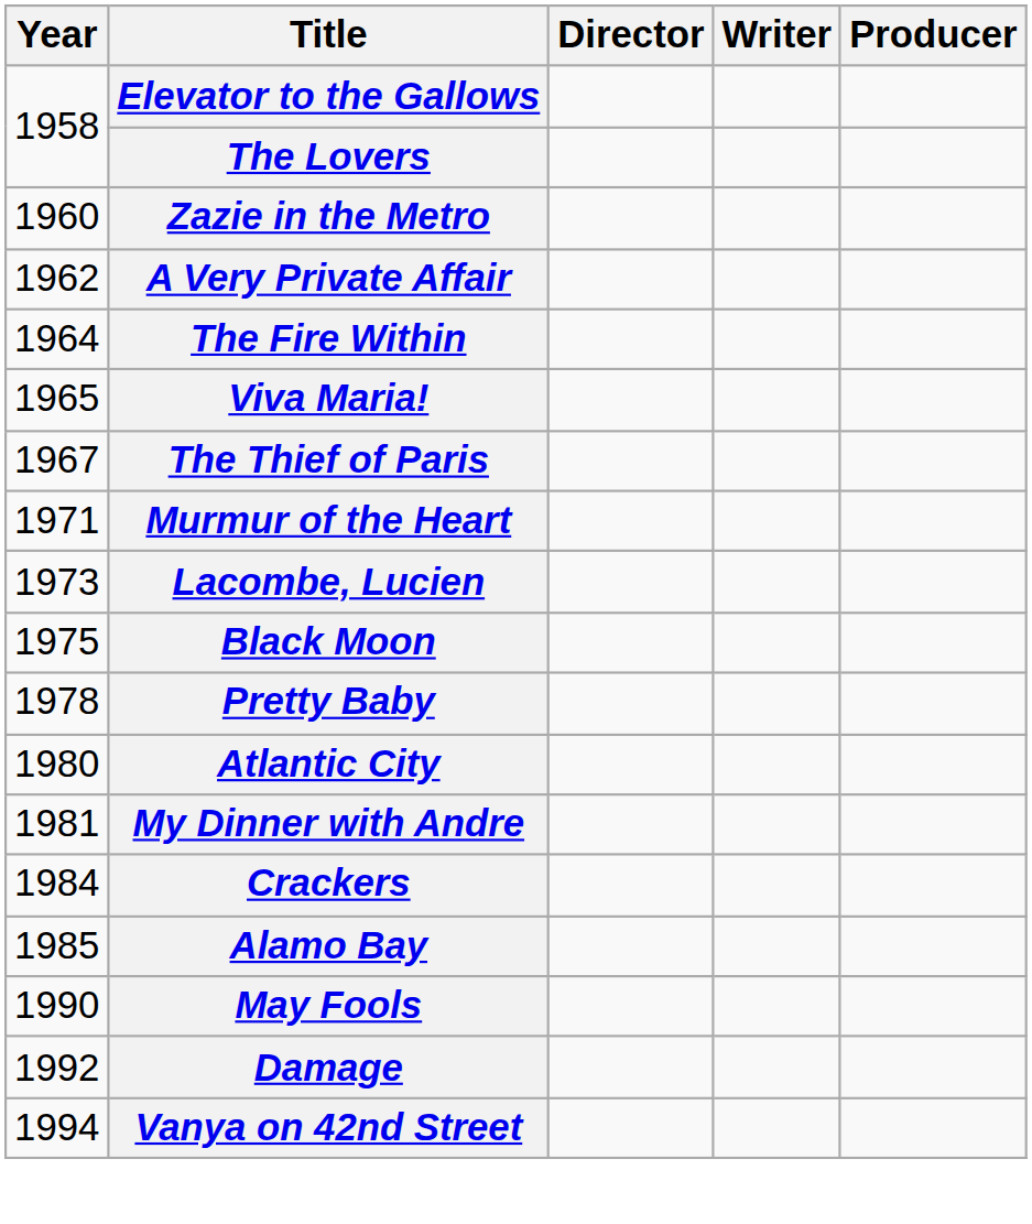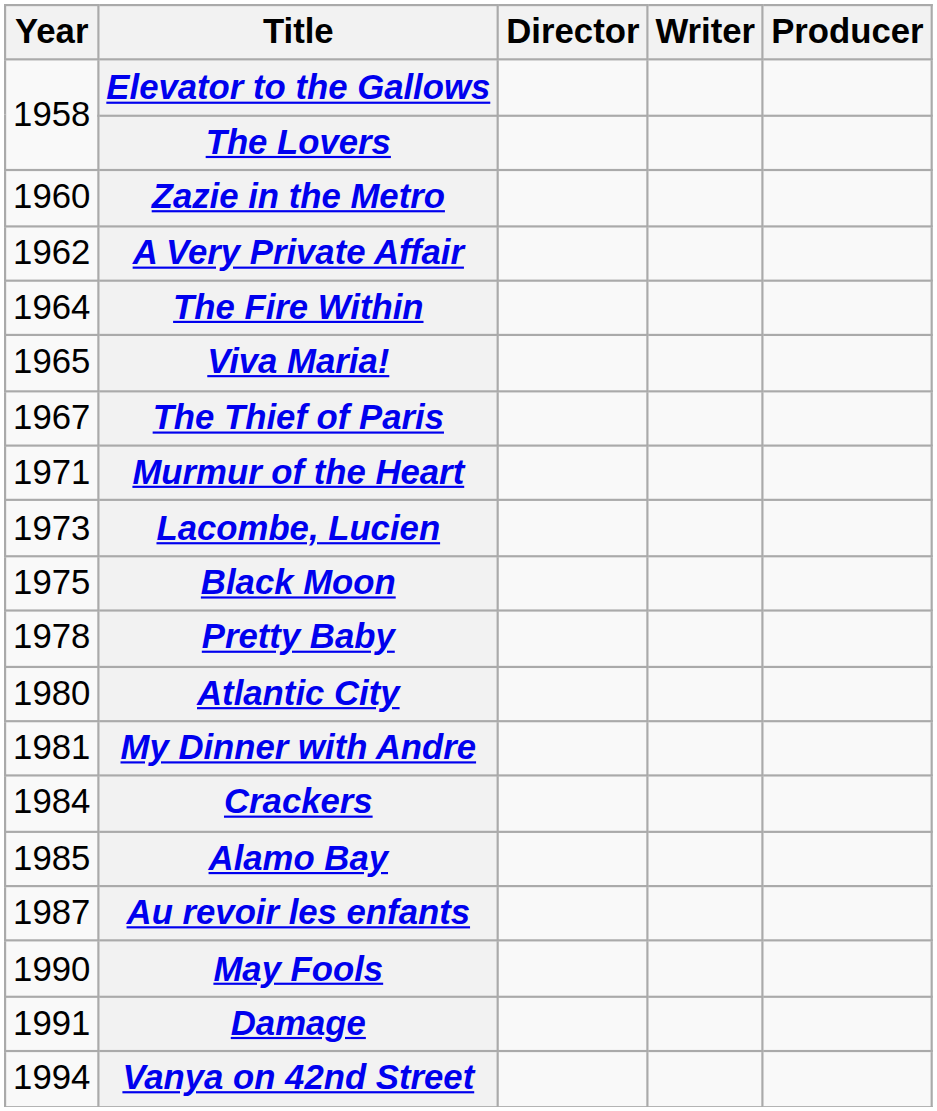 <table class="wikitable plainrowheaders" style="margin-right: 0;">
 <tr>
 <th>Year</th>
 <th>Title</th>
 <th scope="col">Director</th>
 <th scope="col">Writer</th>
 <th scope="col">Producer</th>
 </tr>
 <tr>
 <td rowspan=2>1958</td>
 <th scope="row"><em><a href='#'>Elevator to the Gallows</a></em></th>
 <td></td>
 <td></td>
 <td></td>
 </tr>
 <tr>
 <th scope="row"><em><a href='#'>The Lovers</a></em></th>
 <td></td>
 <td></td>
 <td></td>
 </tr>
 <tr>
 <td>1960</td>
 <th scope="row"><em><a href='#'>Zazie in the Metro</a></em></th>
 <td></td>
 <td></td>
 <td></td>
 </tr>
 <tr>
 <td>1962</td>
 <th scope="row"><em><a href='#'>A Very Private Affair</a></em></th>
 <td></td>
 <td></td>
 <td></td>
 </tr>
 <tr>
 <td>1964</td>
 <th scope="row"><em><a href='#'>The Fire Within</a></em></th>
 <td></td>
 <td></td>
 <td></td>
 </tr>
 <tr>
 <td>1965</td>
 <th scope="row"><em><a href='#'>Viva Maria!</a></em></th>
 <td></td>
 <td></td>
 <td></td>
 </tr>
 <tr>
 <td>1967</td>
 <th scope="row"><em><a href='#'>The Thief of Paris</a></em></th>
 <td></td>
 <td></td>
 <td></td>
 </tr>
 <tr>
 <td>1971</td>
 <th scope="row"><em><a href='#'>Murmur of the Heart</a></em></th>
 <td></td>
 <td></td>
 <td></td>
 </tr>
 <tr>
 <td>1973</td>
 <th scope="row"><em><a href='#'>Lacombe, Lucien</a></em></th>
 <td></td>
 <td></td>
 <td></td>
 </tr>
 <tr>
 <td>1975</td>
 <th scope="row"><em><a href='#'>Black Moon</a></em></th>
 <td></td>
 <td></td>
 <td></td>
 </tr>
 <tr>
 <td>1978</td>
 <th scope="row"><em><a href='#'>Pretty Baby</a></em></th>
 <td></td>
 <td></td>
 <td></td>
 </tr>
 <tr>
 <td>1980</td>
 <th scope="row"><em><a href='#'>Atlantic City</a></em></th>
 <td></td>
 <td></td>
 <td></td>
 </tr>
 <tr>
 <td>1981</td>
 <th scope="row"><em><a href='#'>My Dinner with Andre</a></em></th>
 <td></td>
 <td></td>
 <td></td>
 </tr>
 <tr>
 <td>1984</td>
 <th scope="row"><em><a href='#'>Crackers</a></em></th>
 <td></td>
 <td></td>
 <td></td>
 </tr>
 <tr>
 <td>1985</td>
 <th scope="row"><em><a href='#'>Alamo Bay</a></em></th>
 <td></td>
 <td></td>
 <td></td>
 </tr>
 <tr>
+<td>1987</td>
+<th scope="row"><em><a href='#'>Au revoir les enfants</a></em></th>
+<td></td>
+<td></td>
+<td></td>
+</tr>
+<tr>
 <td>1990</td>
 <th scope="row"><em><a href='#'>May Fools</a></em></th>
 <td></td>
 <td></td>
 <td></td>
 </tr>
 <tr>
-<td>1992</td>
+<td>1991</td>
 <th scope="row"><em><a href='#'>Damage</a></em></th>
 <td></td>
 <td></td>
 <td></td>
 </tr>
 <tr>
 <td>1994</td>
 <th scope="row"><em><a href='#'>Vanya on 42nd Street</a></em></th>
 <td></td>
 <td></td>
 <td></td>
 </tr>
 <tr>
 </tr>
 </table>
